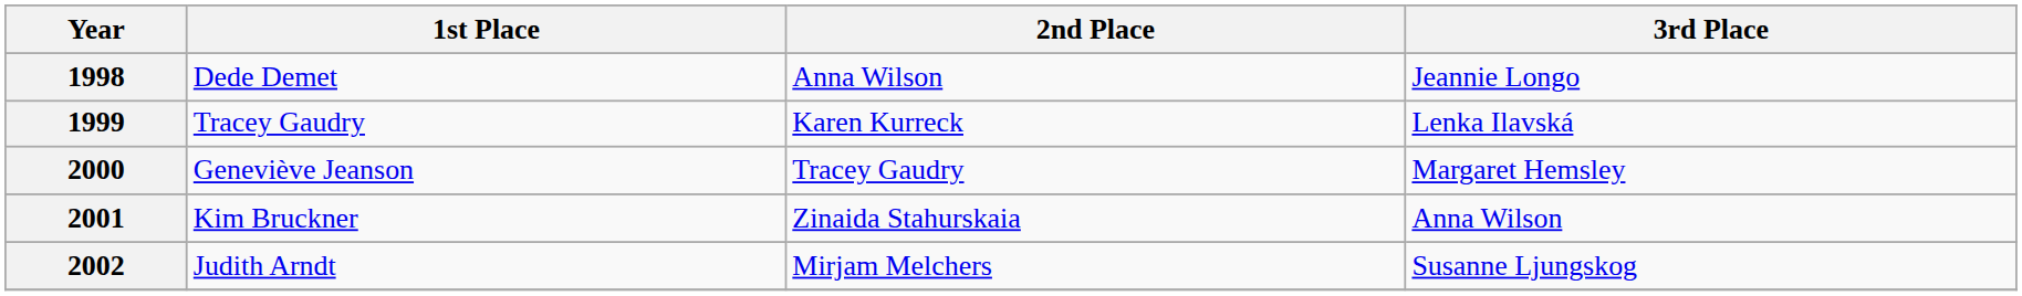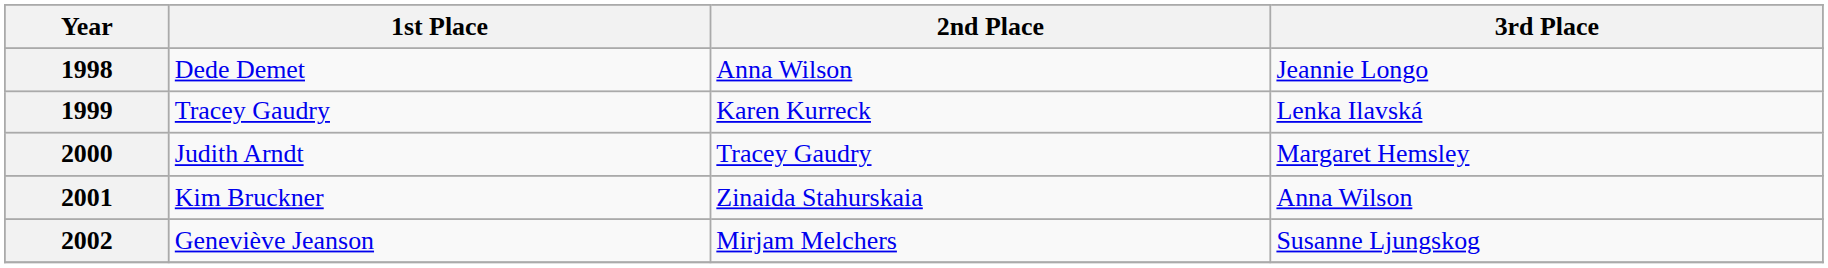 <table class=wikitable style="font-size:90%" width="80%">
 <tr>
 <th>Year</th>
 <th>1st Place</th>
 <th>2nd Place</th>
 <th>3rd Place</th>
 </tr>
 <tr>
 <th>1998</th>
 <td> <a href='#'>Dede Demet</a></td>
 <td> <a href='#'>Anna Wilson</a></td>
 <td> <a href='#'>Jeannie Longo</a></td>
 </tr>
 <tr>
 <th>1999</th>
 <td> <a href='#'>Tracey Gaudry</a></td>
 <td> <a href='#'>Karen Kurreck</a></td>
 <td> <a href='#'>Lenka Ilavská</a></td>
 </tr>
 <tr>
 <th>2000</th>
-<td> <a href='#'>Geneviève Jeanson</a></td>
+<td> <a href='#'>Judith Arndt</a></td>
 <td> <a href='#'>Tracey Gaudry</a></td>
 <td> <a href='#'>Margaret Hemsley</a></td>
 </tr>
 <tr>
 <th>2001</th>
 <td> <a href='#'>Kim Bruckner</a></td>
 <td> <a href='#'>Zinaida Stahurskaia</a></td>
 <td> <a href='#'>Anna Wilson</a></td>
 </tr>
 <tr>
 <th>2002</th>
-<td> <a href='#'>Judith Arndt</a></td>
+<td> <a href='#'>Geneviève Jeanson</a></td>
 <td> <a href='#'>Mirjam Melchers</a></td>
 <td> <a href='#'>Susanne Ljungskog</a></td>
 </tr>
 <tr>
 </tr>
 </table>
